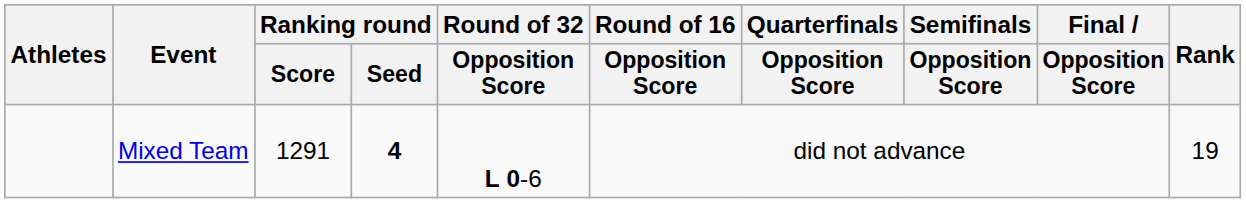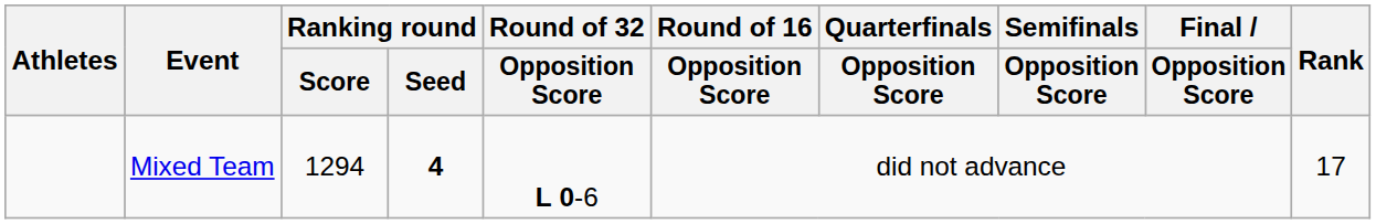 <table class="wikitable" style="font-size:90%;">
 <tr>
 <th rowspan="2">Athletes</th>
 <th rowspan="2">Event</th>
 <th colspan="2">Ranking round</th>
 <th>Round of 32</th>
 <th>Round of 16</th>
 <th>Quarterfinals</th>
 <th>Semifinals</th>
 <th>Final / </th>
 <th rowspan=2>Rank</th>
 </tr>
 <tr style="font-size:95%">
 <th>Score</th>
 <th>Seed</th>
 <th>Opposition<br>Score</th>
 <th>Opposition<br>Score</th>
 <th>Opposition<br>Score</th>
 <th>Opposition<br>Score</th>
 <th>Opposition<br>Score</th>
 </tr>
 <tr align=center>
 <td align=left><br></td>
 <td><a href='#'>Mixed Team</a></td>
-<td>1291</td>
+<td>1294</td>
 <td><strong>4</strong></td>
 <td><br><br> <strong>L</strong> <strong>0</strong>-6</td>
 <td colspan=4>did not advance</td>
-<td>19</td>
+<td>17</td>
 </tr>
 </table>
